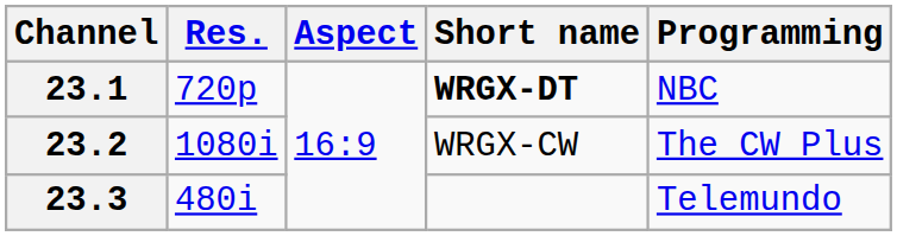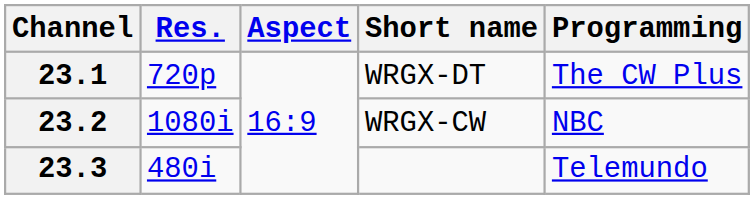 <table class="wikitable">
 <tr>
 <th scope = "col">Channel</th>
 <th scope = "col"><a href='#'>Res.</a></th>
 <th scope = "col"><a href='#'>Aspect</a></th>
 <th scope = "col">Short name</th>
 <th scope = "col">Programming</th>
 </tr>
 <tr>
 <th scope = "row">23.1</th>
 <td><a href='#'>720p</a></td>
 <td rowspan=3><a href='#'>16:9</a></td>
-<td><strong>WRGX-DT</strong></td>
-<td><a href='#'>NBC</a></td>
+<td>WRGX-DT</td>
+<td><a href='#'>The CW Plus</a></td>
 </tr>
 <tr>
 <th scope = "row">23.2</th>
 <td><a href='#'>1080i</a></td>
 <td>WRGX-CW</td>
-<td><a href='#'>The CW Plus</a></td>
+<td><a href='#'>NBC</a></td>
 </tr>
 <tr>
 <th scope = "row">23.3</th>
 <td><a href='#'>480i</a></td>
 <td></td>
 <td><a href='#'>Telemundo</a></td>
 </tr>
 </table>
